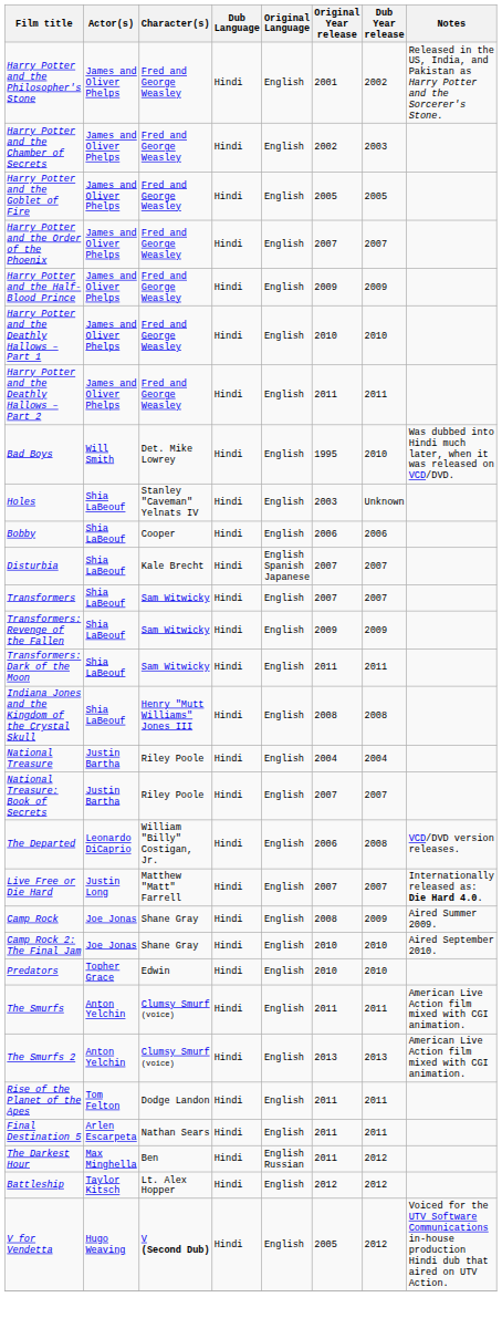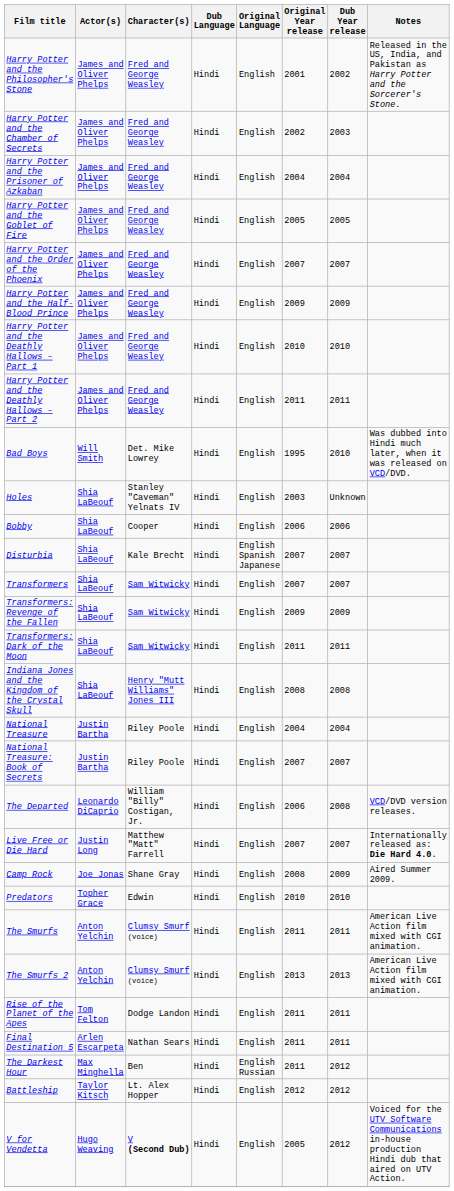 <table class="wikitable">
 <tr>
 <th>Film title</th>
 <th>Actor(s)</th>
 <th>Character(s)</th>
 <th>Dub Language</th>
 <th>Original Language</th>
 <th>Original Year release</th>
 <th>Dub Year release</th>
 <th>Notes</th>
 </tr>
 <tr>
 <td><a href='#'><em>Harry Potter and the Philosopher's Stone</em></a></td>
 <td><a href='#'>James and Oliver Phelps</a></td>
 <td><a href='#'>Fred and George Weasley</a></td>
 <td>Hindi</td>
 <td>English</td>
 <td>2001</td>
 <td>2002</td>
 <td>Released in the US, India, and Pakistan as <em>Harry Potter and the Sorcerer's Stone.</em></td>
 </tr>
 <tr>
 <td><a href='#'><em>Harry Potter and the Chamber of Secrets</em></a></td>
 <td><a href='#'>James and Oliver Phelps</a></td>
 <td><a href='#'>Fred and George Weasley</a></td>
 <td>Hindi</td>
 <td>English</td>
 <td>2002</td>
 <td>2003</td>
+<td></td>
+</tr>
+<tr>
+<td><a href='#'><em>Harry Potter and the Prisoner of Azkaban</em></a></td>
+<td><a href='#'>James and Oliver Phelps</a></td>
+<td><a href='#'>Fred and George Weasley</a></td>
+<td>Hindi</td>
+<td>English</td>
+<td>2004</td>
+<td>2004</td>
 <td></td>
 </tr>
 <tr>
 <td><a href='#'><em>Harry Potter and the Goblet of Fire</em></a></td>
 <td><a href='#'>James and Oliver Phelps</a></td>
 <td><a href='#'>Fred and George Weasley</a></td>
 <td>Hindi</td>
 <td>English</td>
 <td>2005</td>
 <td>2005</td>
 <td></td>
 </tr>
 <tr>
 <td><a href='#'><em>Harry Potter and the Order of the Phoenix</em></a></td>
 <td><a href='#'>James and Oliver Phelps</a></td>
 <td><a href='#'>Fred and George Weasley</a></td>
 <td>Hindi</td>
 <td>English</td>
 <td>2007</td>
 <td>2007</td>
 <td></td>
 </tr>
 <tr>
 <td><a href='#'><em>Harry Potter and the Half-Blood Prince</em></a></td>
 <td><a href='#'>James and Oliver Phelps</a></td>
 <td><a href='#'>Fred and George Weasley</a></td>
 <td>Hindi</td>
 <td>English</td>
 <td>2009</td>
 <td>2009</td>
 <td></td>
 </tr>
 <tr>
 <td><em><a href='#'>Harry Potter and the Deathly Hallows – Part 1</a></em></td>
 <td><a href='#'>James and Oliver Phelps</a></td>
 <td><a href='#'>Fred and George Weasley</a></td>
 <td>Hindi</td>
 <td>English</td>
 <td>2010</td>
 <td>2010</td>
 <td></td>
 </tr>
 <tr>
 <td><em><a href='#'>Harry Potter and the Deathly Hallows – Part 2</a></em></td>
 <td><a href='#'>James and Oliver Phelps</a></td>
 <td><a href='#'>Fred and George Weasley</a></td>
 <td>Hindi</td>
 <td>English</td>
 <td>2011</td>
 <td>2011</td>
 <td></td>
 </tr>
 <tr>
 <td><a href='#'><em>Bad Boys</em></a></td>
 <td><a href='#'>Will Smith</a></td>
 <td>Det. Mike Lowrey</td>
 <td>Hindi</td>
 <td>English</td>
 <td>1995</td>
 <td>2010</td>
 <td>Was dubbed into Hindi much later, when it was released on <a href='#'>VCD</a>/DVD.</td>
 </tr>
 <tr>
 <td><a href='#'><em>Holes</em></a></td>
 <td><a href='#'>Shia LaBeouf</a></td>
 <td>Stanley "Caveman" Yelnats IV</td>
 <td>Hindi</td>
 <td>English</td>
 <td>2003</td>
 <td>Unknown</td>
 <td></td>
 </tr>
 <tr>
 <td><a href='#'><em>Bobby</em></a></td>
 <td><a href='#'>Shia LaBeouf</a></td>
 <td>Cooper</td>
 <td>Hindi</td>
 <td>English</td>
 <td>2006</td>
 <td>2006</td>
 <td></td>
 </tr>
 <tr>
 <td><a href='#'><em>Disturbia</em></a></td>
 <td><a href='#'>Shia LaBeouf</a></td>
 <td>Kale Brecht</td>
 <td>Hindi</td>
 <td>English <br> Spanish <br> Japanese</td>
 <td>2007</td>
 <td>2007</td>
 <td></td>
 </tr>
 <tr>
 <td><a href='#'><em>Transformers</em></a></td>
 <td><a href='#'>Shia LaBeouf</a></td>
 <td><a href='#'>Sam Witwicky</a></td>
 <td>Hindi</td>
 <td>English</td>
 <td>2007</td>
 <td>2007</td>
 <td></td>
 </tr>
 <tr>
 <td><em><a href='#'>Transformers: Revenge of the Fallen</a></em></td>
 <td><a href='#'>Shia LaBeouf</a></td>
 <td><a href='#'>Sam Witwicky</a></td>
 <td>Hindi</td>
 <td>English</td>
 <td>2009</td>
 <td>2009</td>
 <td></td>
 </tr>
 <tr>
 <td><em><a href='#'>Transformers: Dark of the Moon</a></em></td>
 <td><a href='#'>Shia LaBeouf</a></td>
 <td><a href='#'>Sam Witwicky</a></td>
 <td>Hindi</td>
 <td>English</td>
 <td>2011</td>
 <td>2011</td>
 <td></td>
 </tr>
 <tr>
 <td><em><a href='#'>Indiana Jones and the Kingdom of the Crystal Skull</a></em></td>
 <td><a href='#'>Shia LaBeouf</a></td>
 <td><a href='#'>Henry "Mutt Williams" Jones III</a></td>
 <td>Hindi</td>
 <td>English</td>
 <td>2008</td>
 <td>2008</td>
 <td></td>
 </tr>
 <tr>
 <td><a href='#'><em>National Treasure</em></a></td>
 <td><a href='#'>Justin Bartha</a></td>
 <td>Riley Poole</td>
 <td>Hindi</td>
 <td>English</td>
 <td>2004</td>
 <td>2004</td>
 <td></td>
 </tr>
 <tr>
 <td><em><a href='#'>National Treasure: Book of Secrets</a></em></td>
 <td><a href='#'>Justin Bartha</a></td>
 <td>Riley Poole</td>
 <td>Hindi</td>
 <td>English</td>
 <td>2007</td>
 <td>2007</td>
 <td></td>
 </tr>
 <tr>
 <td><em><a href='#'>The Departed</a></em></td>
 <td><a href='#'>Leonardo DiCaprio</a></td>
 <td>William "Billy" Costigan, Jr.</td>
 <td>Hindi</td>
 <td>English</td>
 <td>2006</td>
 <td>2008</td>
 <td><a href='#'>VCD</a>/DVD version releases.</td>
 </tr>
 <tr>
 <td><em><a href='#'>Live Free or Die Hard</a></em></td>
 <td><a href='#'>Justin Long</a></td>
 <td>Matthew "Matt" Farrell</td>
 <td>Hindi</td>
 <td>English</td>
 <td>2007</td>
 <td>2007</td>
 <td>Internationally released as: <strong>Die Hard 4.0</strong>.</td>
 </tr>
 <tr>
 <td><em><a href='#'>Camp Rock</a></em></td>
 <td><a href='#'>Joe Jonas</a></td>
 <td>Shane Gray</td>
 <td>Hindi</td>
 <td>English</td>
 <td>2008</td>
 <td>2009</td>
 <td>Aired Summer 2009.</td>
 </tr>
 <tr>
-<td><em><a href='#'>Camp Rock 2: The Final Jam</a></em></td>
-<td><a href='#'>Joe Jonas</a></td>
-<td>Shane Gray</td>
-<td>Hindi</td>
-<td>English</td>
-<td>2010</td>
-<td>2010</td>
-<td>Aired September 2010.</td>
-</tr>
-<tr>
 <td><a href='#'><em>Predators</em></a></td>
 <td><a href='#'>Topher Grace</a></td>
 <td>Edwin</td>
 <td>Hindi</td>
 <td>English</td>
 <td>2010</td>
 <td>2010</td>
 <td></td>
 </tr>
 <tr>
 <td><a href='#'><em>The Smurfs</em></a></td>
 <td><a href='#'>Anton Yelchin</a></td>
 <td><a href='#'>Clumsy Smurf</a> <small>(voice)</small></td>
 <td>Hindi</td>
 <td>English</td>
 <td>2011</td>
 <td>2011</td>
 <td>American Live Action film mixed with CGI animation.</td>
 </tr>
 <tr>
 <td><em><a href='#'>The Smurfs 2</a></em></td>
 <td><a href='#'>Anton Yelchin</a></td>
 <td><a href='#'>Clumsy Smurf</a> <small>(voice)</small></td>
 <td>Hindi</td>
 <td>English</td>
 <td>2013</td>
 <td>2013</td>
 <td>American Live Action film mixed with CGI animation.</td>
 </tr>
 <tr>
 <td><em><a href='#'>Rise of the Planet of the Apes</a></em></td>
 <td><a href='#'>Tom Felton</a></td>
 <td>Dodge Landon</td>
 <td>Hindi</td>
 <td>English</td>
 <td>2011</td>
 <td>2011</td>
 <td></td>
 </tr>
 <tr>
 <td><em><a href='#'>Final Destination 5</a></em></td>
 <td><a href='#'>Arlen Escarpeta</a></td>
 <td>Nathan Sears</td>
 <td>Hindi</td>
 <td>English</td>
 <td>2011</td>
 <td>2011</td>
 <td></td>
 </tr>
 <tr>
 <td><a href='#'><em>The Darkest Hour</em></a></td>
 <td><a href='#'>Max Minghella</a></td>
 <td>Ben</td>
 <td>Hindi</td>
 <td>English <br> Russian</td>
 <td>2011</td>
 <td>2012</td>
 <td></td>
 </tr>
 <tr>
 <td><a href='#'><em>Battleship</em></a></td>
 <td><a href='#'>Taylor Kitsch</a></td>
 <td>Lt. Alex Hopper</td>
 <td>Hindi</td>
 <td>English</td>
 <td>2012</td>
 <td>2012</td>
 <td></td>
 </tr>
 <tr>
 <td><a href='#'><em>V for Vendetta</em></a></td>
 <td><a href='#'>Hugo Weaving</a></td>
 <td><a href='#'>V</a> <br><strong>(Second Dub)</strong></td>
 <td>Hindi</td>
 <td>English</td>
 <td>2005</td>
 <td>2012</td>
 <td>Voiced for the <a href='#'>UTV Software Communications</a> in-house production Hindi dub that aired on UTV Action.</td>
 </tr>
 <tr>
 </tr>
 </table>
